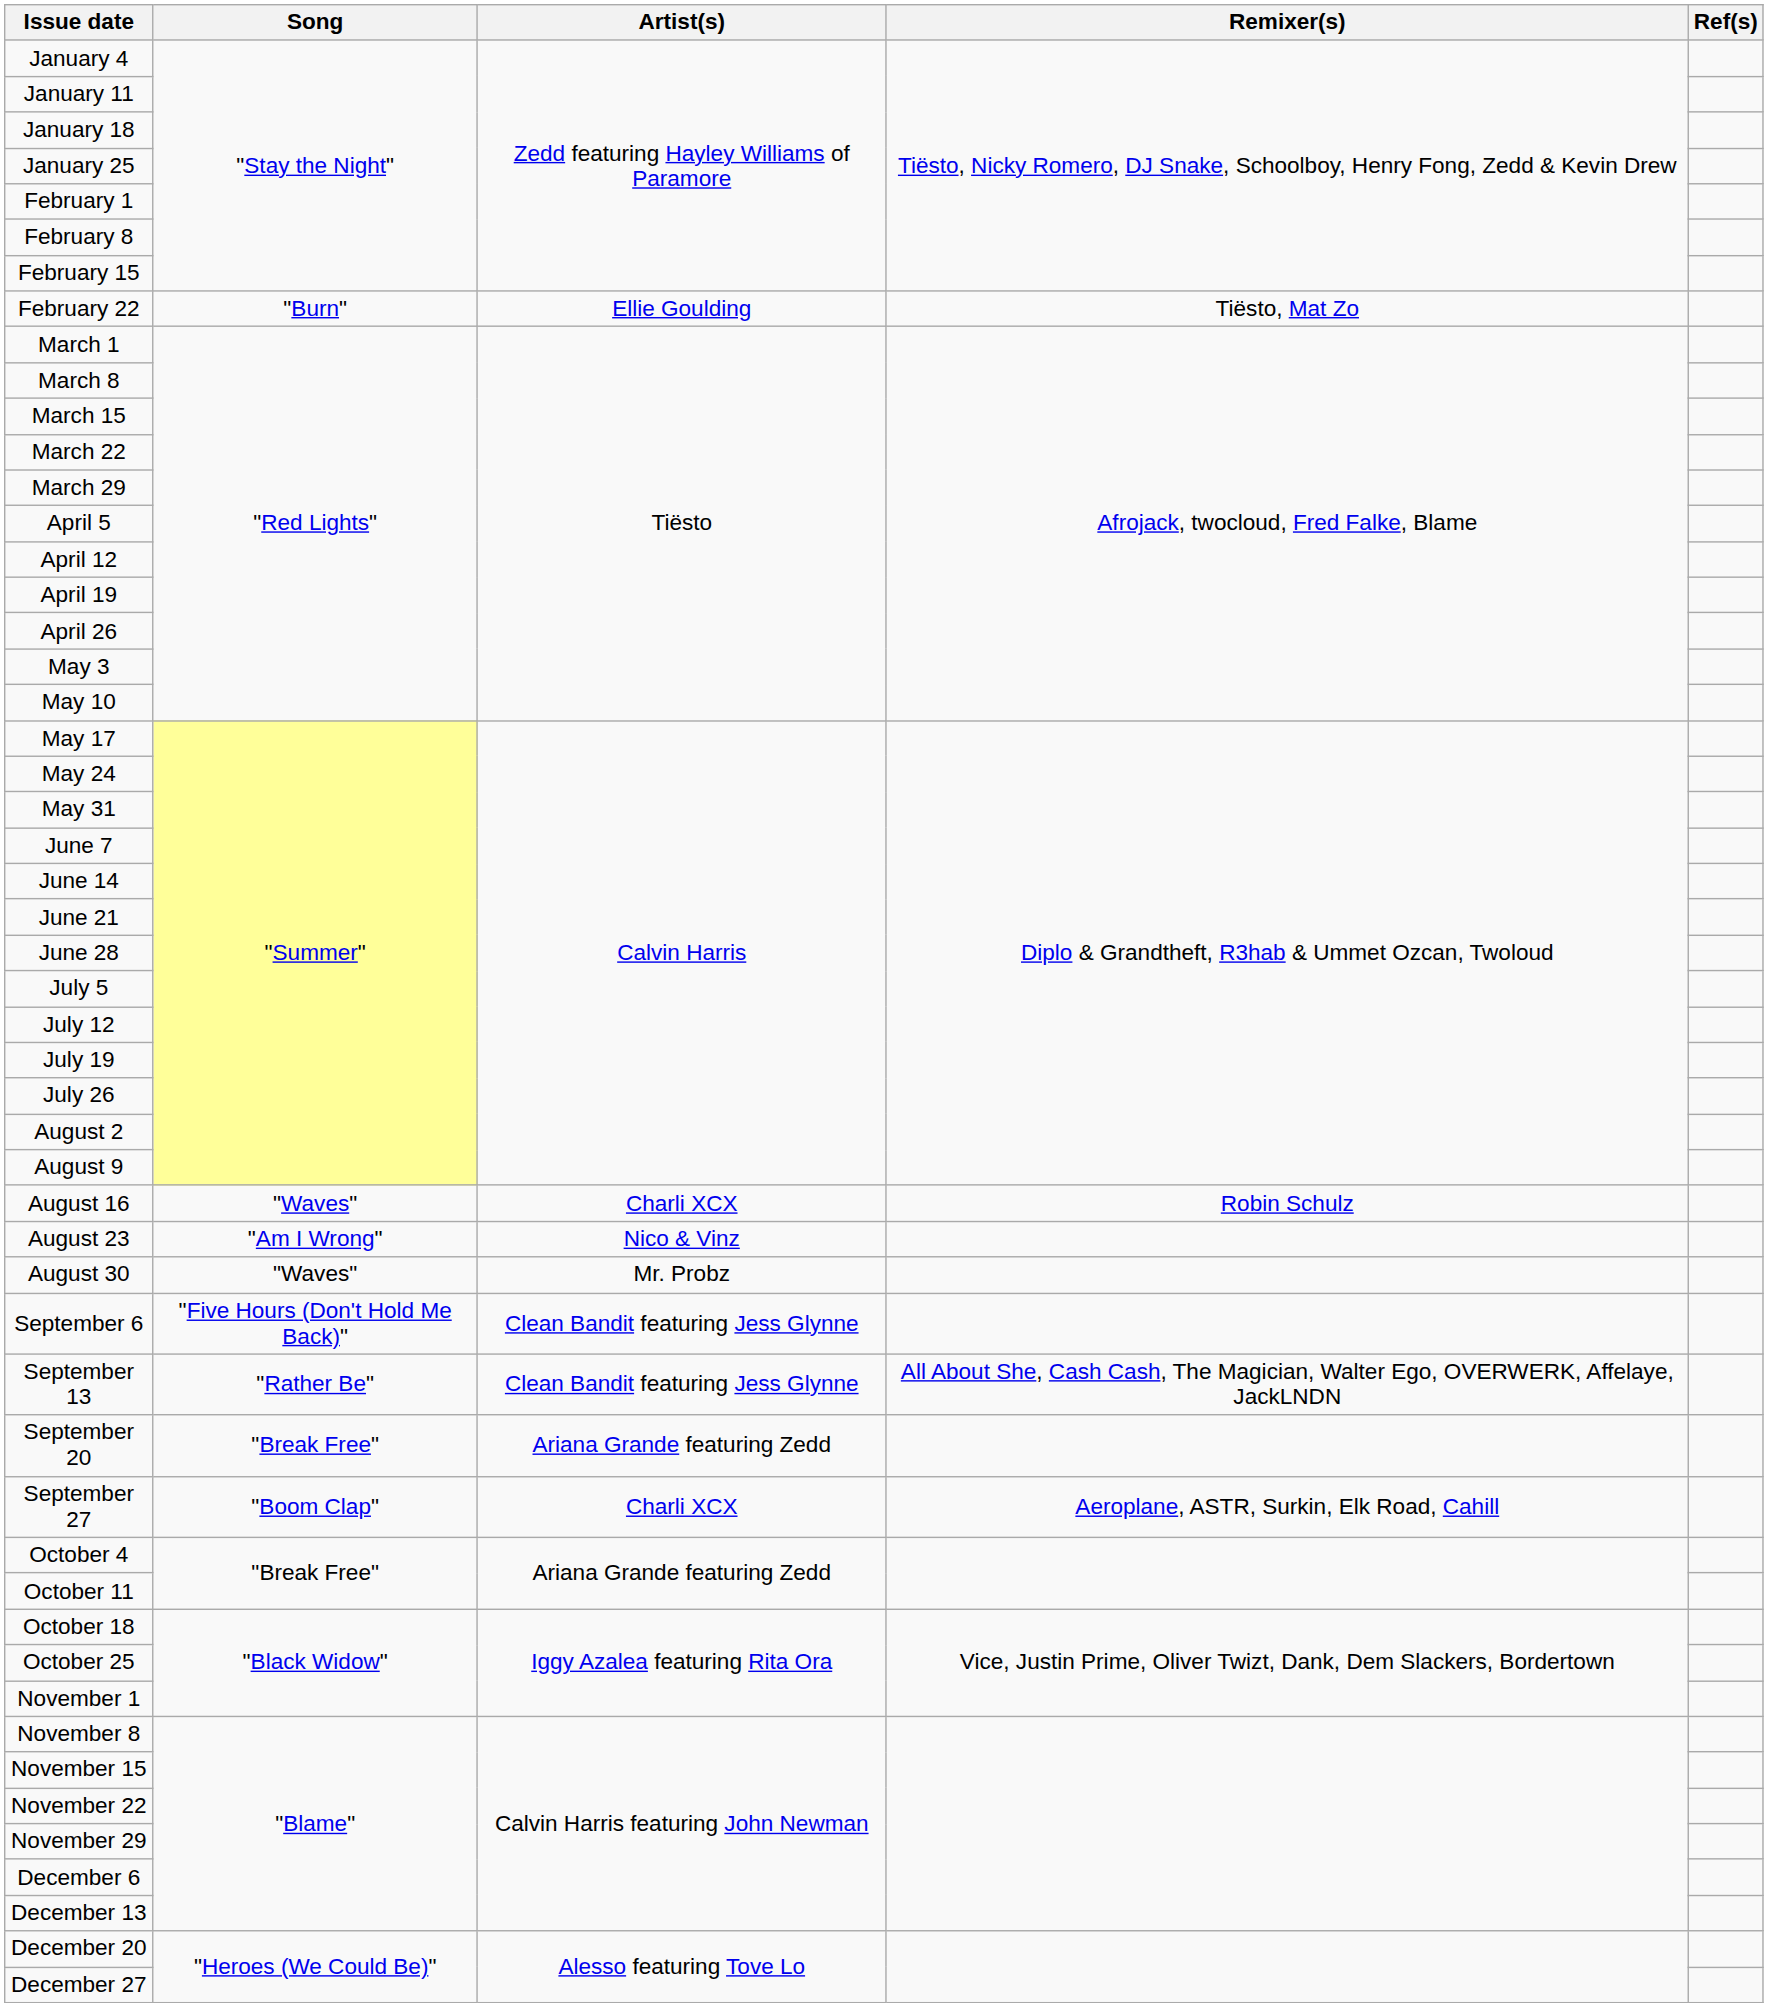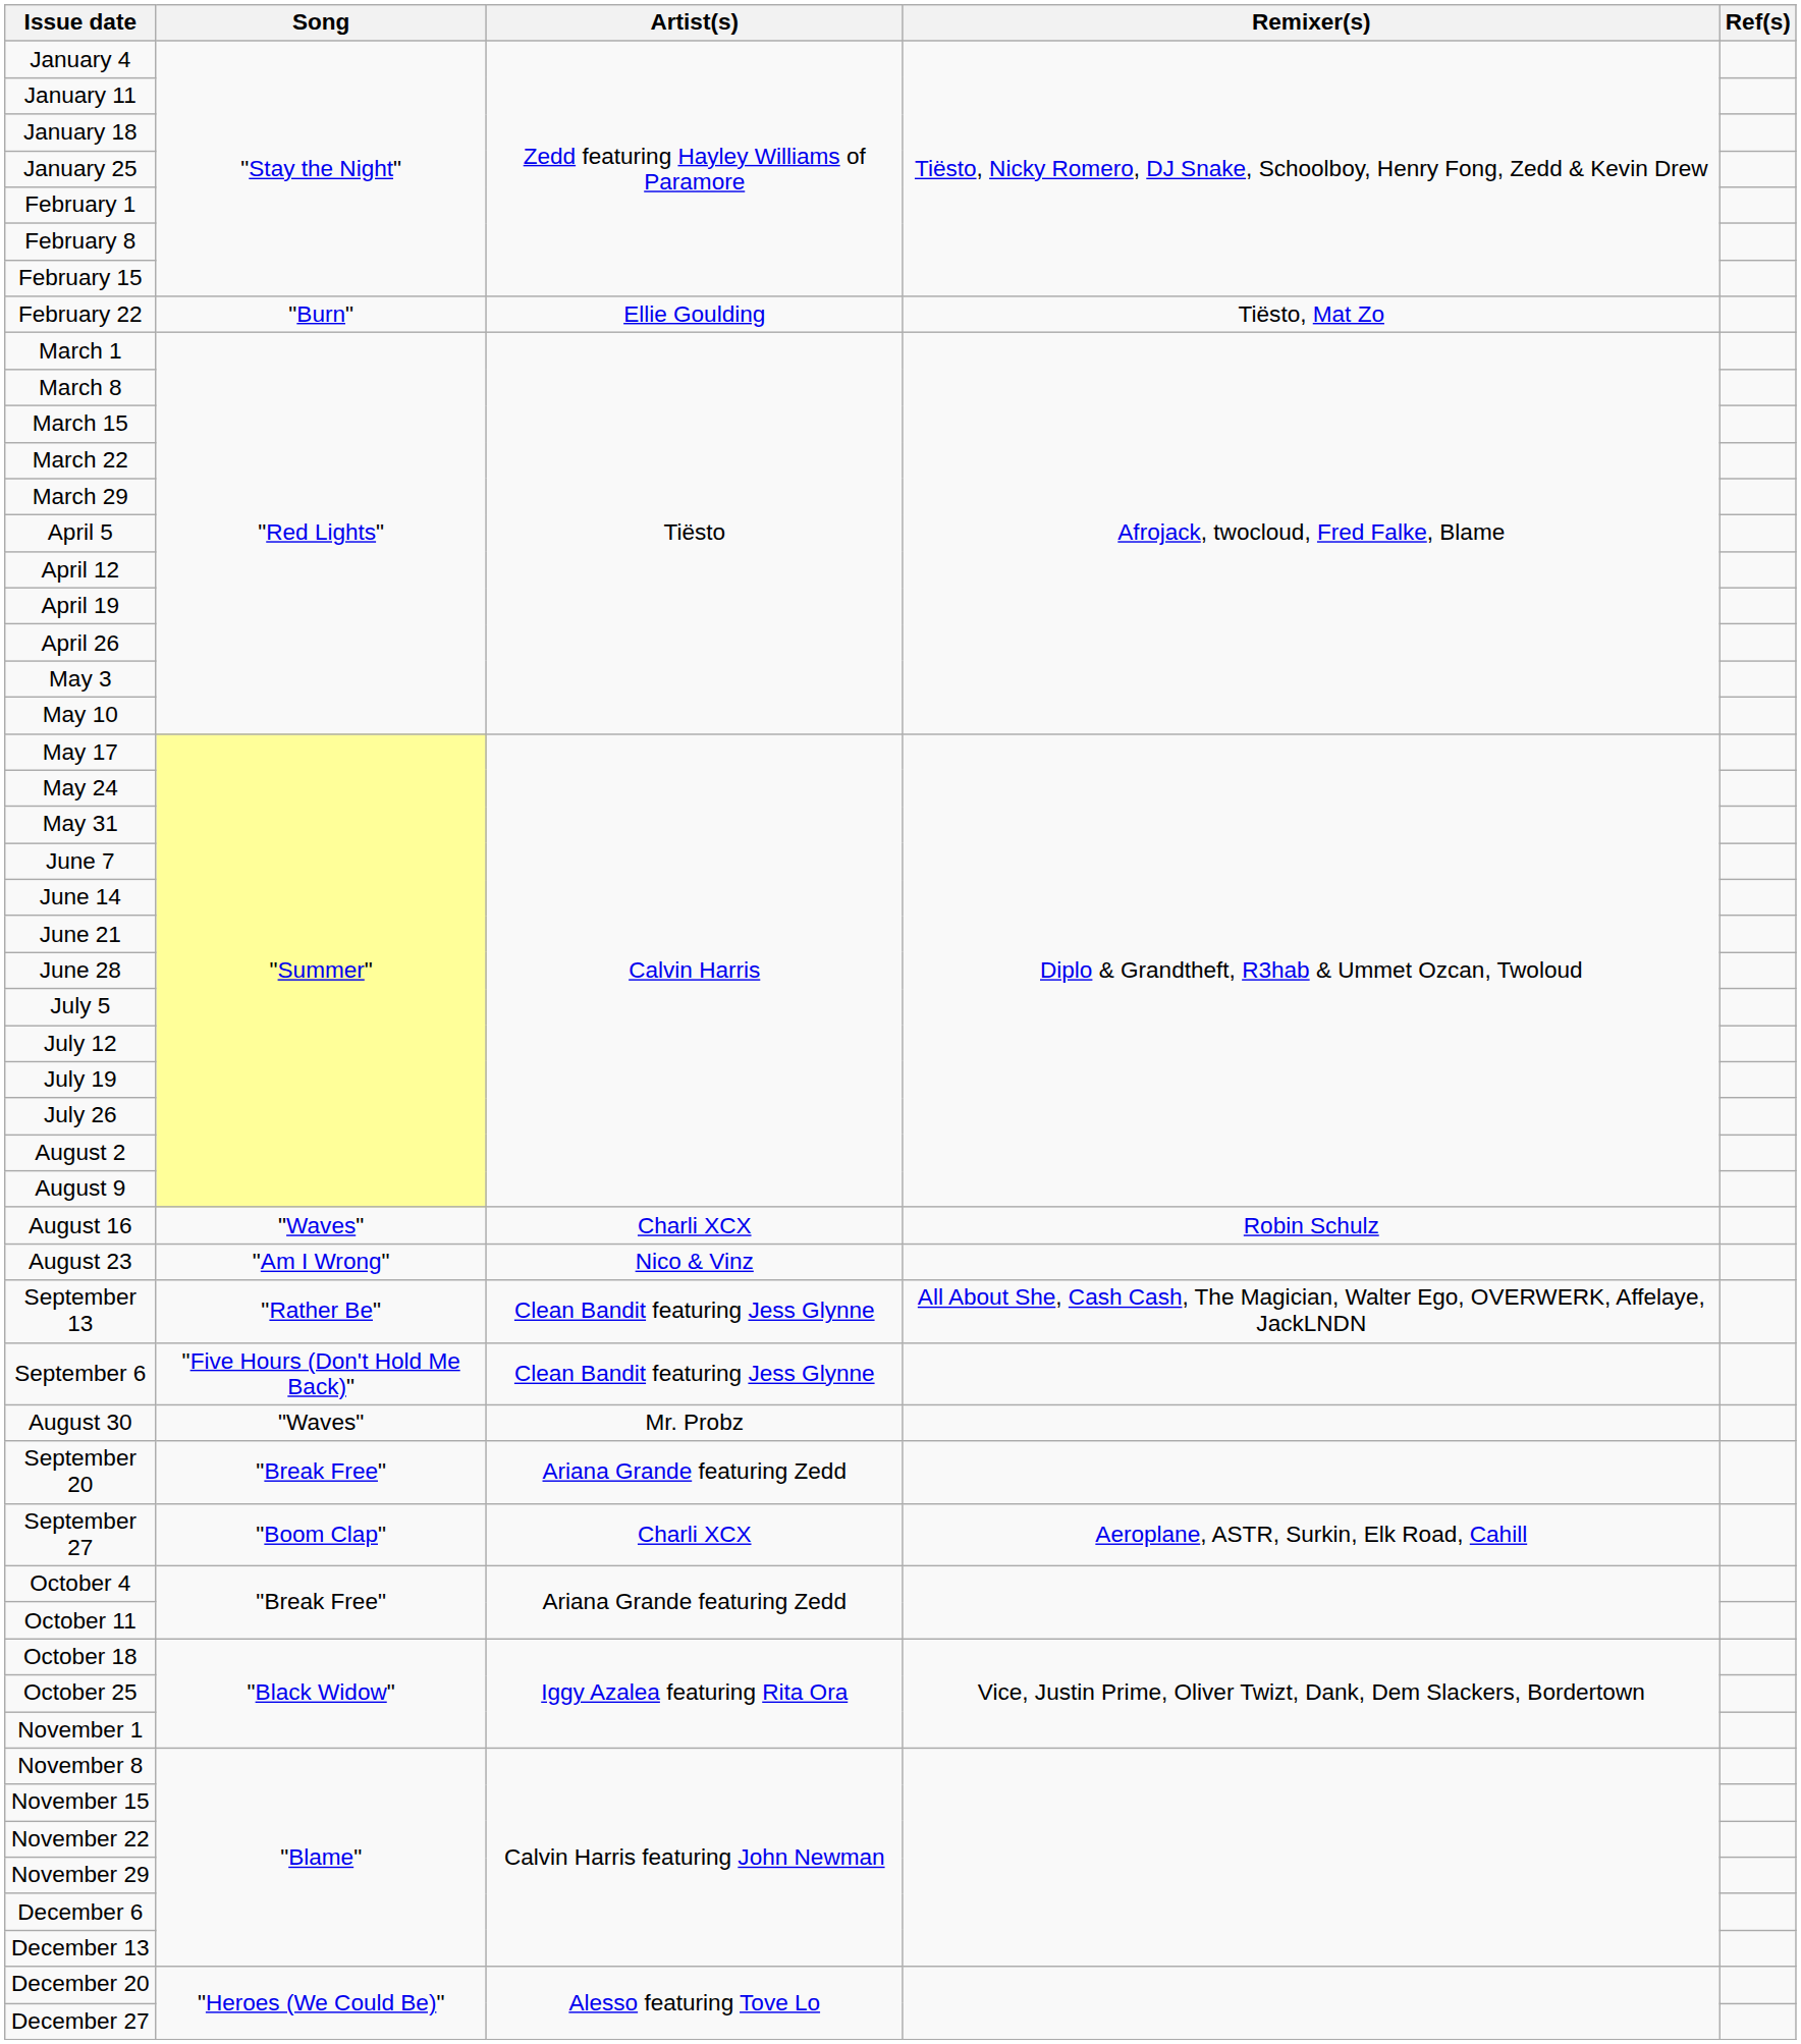 <table class="wikitable plainrowheaders" style="text-align: center;">
 <tr>
 <th>Issue date</th>
 <th>Song</th>
 <th>Artist(s)</th>
 <th>Remixer(s)</th>
 <th>Ref(s)</th>
 </tr>
 <tr>
 <td>January 4</td>
 <td rowspan=7>"<a href='#'>Stay the Night</a>"</td>
 <td rowspan=7><a href='#'>Zedd</a> featuring <a href='#'>Hayley Williams</a> of <a href='#'>Paramore</a></td>
 <td rowspan=7><a href='#'>Tiësto</a>, <a href='#'>Nicky Romero</a>, <a href='#'>DJ Snake</a>, Schoolboy, Henry Fong, Zedd & Kevin Drew</td>
 <td></td>
 </tr>
 <tr>
 <td>January 11</td>
 <td></td>
 </tr>
 <tr>
 <td>January 18</td>
 <td></td>
 </tr>
 <tr>
 <td>January 25</td>
 <td></td>
 </tr>
 <tr>
 <td>February 1</td>
 <td></td>
 </tr>
 <tr>
 <td>February 8</td>
 <td></td>
 </tr>
 <tr>
 <td>February 15</td>
 <td></td>
 </tr>
 <tr>
 <td>February 22</td>
 <td>"<a href='#'>Burn</a>"</td>
 <td><a href='#'>Ellie Goulding</a></td>
 <td>Tiësto, <a href='#'>Mat Zo</a></td>
 <td></td>
 </tr>
 <tr>
 <td>March 1</td>
 <td rowspan=11>"<a href='#'>Red Lights</a>"</td>
 <td rowspan=11>Tiësto</td>
 <td rowspan=11><a href='#'>Afrojack</a>, twocloud, <a href='#'>Fred Falke</a>, Blame</td>
 <td></td>
 </tr>
 <tr>
 <td>March 8</td>
 <td></td>
 </tr>
 <tr>
 <td>March 15</td>
 <td></td>
 </tr>
 <tr>
 <td>March 22</td>
 <td></td>
 </tr>
 <tr>
 <td>March 29</td>
 <td></td>
 </tr>
 <tr>
 <td>April 5</td>
 <td></td>
 </tr>
 <tr>
 <td>April 12</td>
 <td></td>
 </tr>
 <tr>
 <td>April 19</td>
 <td></td>
 </tr>
 <tr>
 <td>April 26</td>
 <td></td>
 </tr>
 <tr>
 <td>May 3</td>
 <td></td>
 </tr>
 <tr>
 <td>May 10</td>
 <td></td>
 </tr>
 <tr>
 <td>May 17</td>
 <td bgcolor=#FFFF99 rowspan=13>"<a href='#'>Summer</a>"</td>
 <td rowspan=13><a href='#'>Calvin Harris</a></td>
 <td rowspan=13><a href='#'>Diplo</a> & Grandtheft, <a href='#'>R3hab</a> & Ummet Ozcan, Twoloud</td>
 <td></td>
 </tr>
 <tr>
 <td>May 24</td>
 <td></td>
 </tr>
 <tr>
 <td>May 31</td>
 <td></td>
 </tr>
 <tr>
 <td>June 7</td>
 <td></td>
 </tr>
 <tr>
 <td>June 14</td>
 <td></td>
 </tr>
 <tr>
 <td>June 21</td>
 <td></td>
 </tr>
 <tr>
 <td>June 28</td>
 <td></td>
 </tr>
 <tr>
 <td>July 5</td>
 <td></td>
 </tr>
 <tr>
 <td>July 12</td>
 <td></td>
 </tr>
 <tr>
 <td>July 19</td>
 <td></td>
 </tr>
 <tr>
 <td>July 26</td>
 <td></td>
 </tr>
 <tr>
 <td>August 2</td>
 <td></td>
 </tr>
 <tr>
 <td>August 9</td>
 <td></td>
 </tr>
 <tr>
 <td>August 16</td>
 <td>"<a href='#'>Waves</a>"</td>
 <td><a href='#'>Charli XCX</a></td>
 <td><a href='#'>Robin Schulz</a></td>
 <td></td>
 </tr>
 <tr>
 <td>August 23</td>
 <td>"<a href='#'>Am I Wrong</a>"</td>
 <td><a href='#'>Nico & Vinz</a></td>
 <td></td>
 <td></td>
 </tr>
 <tr>
-<td>August 30</td>
-<td>"Waves"</td>
-<td>Mr. Probz</td>
-<td></td>
+<td>September 13</td>
+<td>"<a href='#'>Rather Be</a>"</td>
+<td><a href='#'>Clean Bandit</a> featuring <a href='#'>Jess Glynne</a></td>
+<td><a href='#'>All About She</a>, <a href='#'>Cash Cash</a>, The Magician, Walter Ego, OVERWERK, Affelaye, JackLNDN</td>
 <td></td>
 </tr>
 <tr>
 <td>September 6</td>
 <td>"<a href='#'>Five Hours (Don't Hold Me Back)</a>"</td>
 <td><a href='#'>Clean Bandit</a> featuring <a href='#'>Jess Glynne</a></td>
 <td></td>
 <td></td>
 </tr>
 <tr>
-<td>September 13</td>
-<td>"<a href='#'>Rather Be</a>"</td>
-<td><a href='#'>Clean Bandit</a> featuring <a href='#'>Jess Glynne</a></td>
-<td><a href='#'>All About She</a>, <a href='#'>Cash Cash</a>, The Magician, Walter Ego, OVERWERK, Affelaye, JackLNDN</td>
+<td>August 30</td>
+<td>"Waves"</td>
+<td>Mr. Probz</td>
+<td></td>
 <td></td>
 </tr>
 <tr>
 <td>September 20</td>
 <td>"<a href='#'>Break Free</a>"</td>
 <td><a href='#'>Ariana Grande</a> featuring Zedd</td>
 <td></td>
 <td></td>
 </tr>
 <tr>
 <td>September 27</td>
 <td>"<a href='#'>Boom Clap</a>"</td>
 <td><a href='#'>Charli XCX</a></td>
 <td><a href='#'>Aeroplane</a>, ASTR, Surkin, Elk Road, <a href='#'>Cahill</a></td>
 <td></td>
 </tr>
 <tr>
 <td>October 4</td>
 <td rowspan=2>"Break Free"</td>
 <td rowspan=2>Ariana Grande featuring Zedd</td>
 <td rowspan=2></td>
 <td></td>
 </tr>
 <tr>
 <td>October 11</td>
 <td></td>
 </tr>
 <tr>
 <td>October 18</td>
 <td rowspan=3>"<a href='#'>Black Widow</a>"</td>
 <td rowspan=3><a href='#'>Iggy Azalea</a> featuring <a href='#'>Rita Ora</a></td>
 <td rowspan=3>Vice, Justin Prime, Oliver Twizt, Dank, Dem Slackers, Bordertown</td>
 <td></td>
 </tr>
 <tr>
 <td>October 25</td>
 <td></td>
 </tr>
 <tr>
 <td>November 1</td>
 <td></td>
 </tr>
 <tr>
 <td>November 8</td>
 <td rowspan=6>"<a href='#'>Blame</a>"</td>
 <td rowspan=6>Calvin Harris featuring <a href='#'>John Newman</a></td>
 <td rowspan=6></td>
 <td></td>
 </tr>
 <tr>
 <td>November 15</td>
 <td></td>
 </tr>
 <tr>
 <td>November 22</td>
 <td></td>
 </tr>
 <tr>
 <td>November 29</td>
 <td></td>
 </tr>
 <tr>
 <td>December 6</td>
 <td></td>
 </tr>
 <tr>
 <td>December 13</td>
 <td></td>
 </tr>
 <tr>
 <td>December 20</td>
 <td rowspan=2>"<a href='#'>Heroes (We Could Be)</a>"</td>
 <td rowspan=2><a href='#'>Alesso</a> featuring <a href='#'>Tove Lo</a></td>
 <td rowspan=2></td>
 <td></td>
 </tr>
 <tr>
 <td>December 27</td>
 <td></td>
 </tr>
 </table>
